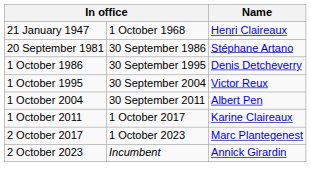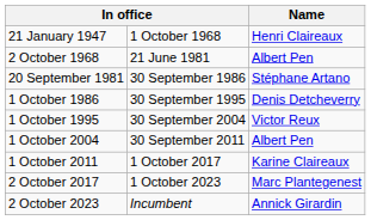 <table class="wikitable">
 <tr>
 <th colspan="2">In office</th>
 <th>Name</th>
 </tr>
 <tr>
 <td>21 January 1947</td>
 <td>1 October 1968</td>
 <td><a href='#'>Henri Claireaux</a></td>
+</tr>
+<tr>
+<td>2 October 1968</td>
+<td>21 June 1981</td>
+<td><a href='#'>Albert Pen</a></td>
 </tr>
 <tr>
 <td>20 September 1981</td>
 <td>30 September 1986</td>
 <td><a href='#'>Stéphane Artano</a></td>
 </tr>
 <tr>
 <td>1 October 1986</td>
 <td>30 September 1995</td>
 <td><a href='#'>Denis Detcheverry</a></td>
 </tr>
 <tr>
 <td>1 October 1995</td>
 <td>30 September 2004</td>
 <td><a href='#'>Victor Reux</a></td>
 </tr>
 <tr>
 <td>1 October 2004</td>
 <td>30 September 2011</td>
 <td><a href='#'>Albert Pen</a></td>
 </tr>
 <tr>
 <td>1 October 2011</td>
 <td>1 October 2017</td>
 <td><a href='#'>Karine Claireaux</a></td>
 </tr>
 <tr>
 <td>2 October 2017</td>
 <td>1 October 2023</td>
 <td><a href='#'>Marc Plantegenest</a></td>
 </tr>
 <tr>
 <td>2 October 2023</td>
 <td><em>Incumbent</em></td>
 <td><a href='#'>Annick Girardin</a></td>
 </tr>
 </table>
